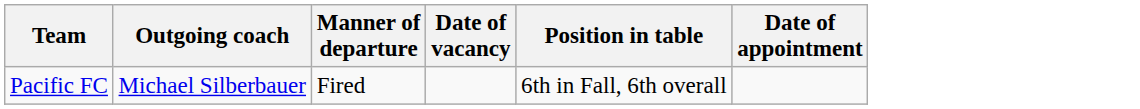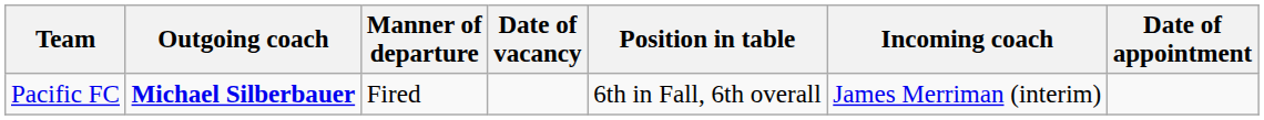 <table class="wikitable sortable">
 <tr>
 <th>Team</th>
 <th>Outgoing coach</th>
 <th>Manner of <br> departure</th>
 <th>Date of <br> vacancy</th>
 <th>Position in table</th>
+<th>Incoming coach</th>
 <th>Date of <br> appointment</th>
 </tr>
 <tr>
 <td><a href='#'>Pacific FC</a></td>
-<td> <a href='#'>Michael Silberbauer</a></td>
+<td><strong> <a href='#'>Michael Silberbauer</a></strong></td>
 <td>Fired</td>
 <td></td>
 <td>6th in Fall, 6th overall</td>
+<td> <a href='#'>James Merriman</a> (interim)</td>
 <td></td>
 </tr>
 </table>
